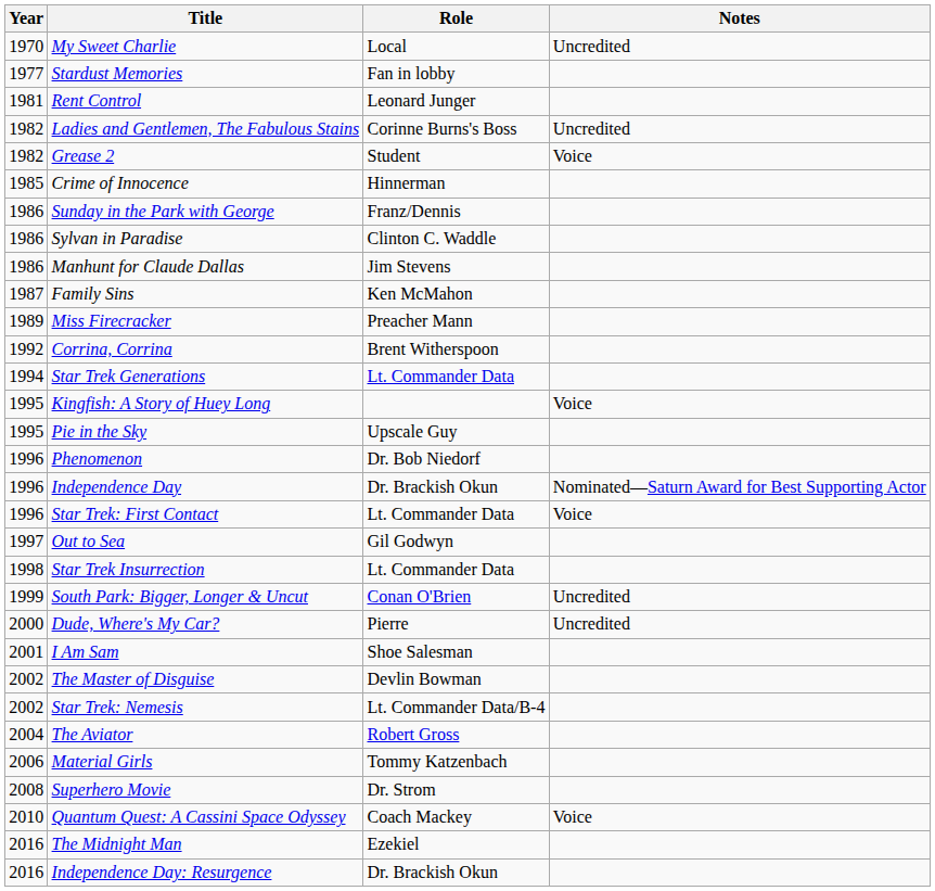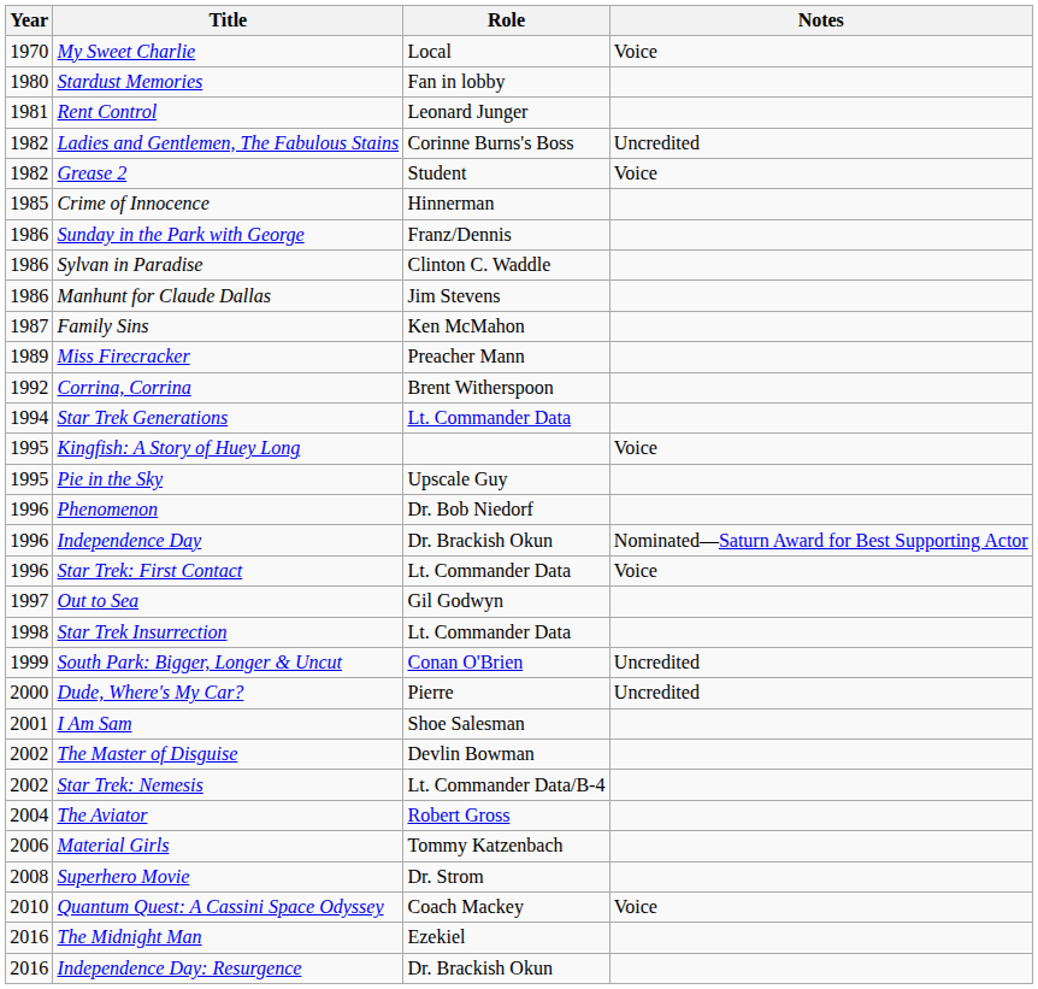 <table class="wikitable sortable">
 <tr>
 <th>Year</th>
 <th>Title</th>
 <th>Role</th>
 <th>Notes</th>
 </tr>
 <tr>
 <td>1970</td>
 <td><em><a href='#'>My Sweet Charlie</a></em></td>
 <td>Local</td>
-<td>Uncredited</td>
+<td>Voice</td>
 </tr>
 <tr>
-<td>1977</td>
+<td>1980</td>
 <td><em><a href='#'>Stardust Memories</a></em></td>
 <td>Fan in lobby</td>
 <td></td>
 </tr>
 <tr>
 <td>1981</td>
 <td><em><a href='#'>Rent Control</a></em></td>
 <td>Leonard Junger</td>
 <td></td>
 </tr>
 <tr>
 <td>1982</td>
 <td><em><a href='#'>Ladies and Gentlemen, The Fabulous Stains</a></em></td>
 <td>Corinne Burns's Boss</td>
 <td>Uncredited</td>
 </tr>
 <tr>
 <td>1982</td>
 <td><em><a href='#'>Grease 2</a></em></td>
 <td>Student</td>
 <td>Voice</td>
 </tr>
 <tr>
 <td>1985</td>
 <td><em>Crime of Innocence</em></td>
 <td>Hinnerman</td>
 <td></td>
 </tr>
 <tr>
 <td>1986</td>
 <td><em><a href='#'>Sunday in the Park with George</a></em></td>
 <td>Franz/Dennis</td>
 <td></td>
 </tr>
 <tr>
 <td>1986</td>
 <td><em>Sylvan in Paradise</em></td>
 <td>Clinton C. Waddle</td>
 <td></td>
 </tr>
 <tr>
 <td>1986</td>
 <td><em>Manhunt for Claude Dallas</em></td>
 <td>Jim Stevens</td>
 <td></td>
 </tr>
 <tr>
 <td>1987</td>
 <td><em>Family Sins</em></td>
 <td>Ken McMahon</td>
 <td></td>
 </tr>
 <tr>
 <td>1989</td>
 <td><em><a href='#'>Miss Firecracker</a></em></td>
 <td>Preacher Mann</td>
 <td></td>
 </tr>
 <tr>
 <td>1992</td>
 <td><em><a href='#'>Corrina, Corrina</a></em></td>
 <td>Brent Witherspoon</td>
 <td></td>
 </tr>
 <tr>
 <td>1994</td>
 <td><em><a href='#'>Star Trek Generations</a></em></td>
 <td><a href='#'>Lt. Commander Data</a></td>
 <td></td>
 </tr>
 <tr>
 <td>1995</td>
 <td><em><a href='#'>Kingfish: A Story of Huey Long</a></em></td>
 <td></td>
 <td>Voice</td>
 </tr>
 <tr>
 <td>1995</td>
 <td><em><a href='#'>Pie in the Sky</a></em></td>
 <td>Upscale Guy</td>
 <td></td>
 </tr>
 <tr>
 <td>1996</td>
 <td><em><a href='#'>Phenomenon</a></em></td>
 <td>Dr. Bob Niedorf</td>
 <td></td>
 </tr>
 <tr>
 <td>1996</td>
 <td><em><a href='#'>Independence Day</a></em></td>
 <td>Dr. Brackish Okun</td>
 <td>Nominated—<a href='#'>Saturn Award for Best Supporting Actor</a></td>
 </tr>
 <tr>
 <td>1996</td>
 <td><em><a href='#'>Star Trek: First Contact</a></em></td>
 <td>Lt. Commander Data</td>
 <td>Voice</td>
 </tr>
 <tr>
 <td>1997</td>
 <td><em><a href='#'>Out to Sea</a></em></td>
 <td>Gil Godwyn</td>
 <td></td>
 </tr>
 <tr>
 <td>1998</td>
 <td><em><a href='#'>Star Trek Insurrection</a></em></td>
 <td>Lt. Commander Data</td>
 <td></td>
 </tr>
 <tr>
 <td>1999</td>
 <td><em><a href='#'>South Park: Bigger, Longer & Uncut</a></em></td>
 <td><a href='#'>Conan O'Brien</a></td>
 <td>Uncredited</td>
 </tr>
 <tr>
 <td>2000</td>
 <td><em><a href='#'>Dude, Where's My Car?</a></em></td>
 <td>Pierre</td>
 <td>Uncredited</td>
 </tr>
 <tr>
 <td>2001</td>
 <td><em><a href='#'>I Am Sam</a></em></td>
 <td>Shoe Salesman</td>
 <td></td>
 </tr>
 <tr>
 <td>2002</td>
 <td><em><a href='#'>The Master of Disguise</a></em></td>
 <td>Devlin Bowman</td>
 <td></td>
 </tr>
 <tr>
 <td>2002</td>
 <td><em><a href='#'>Star Trek: Nemesis</a></em></td>
 <td>Lt. Commander Data/B-4</td>
 <td></td>
 </tr>
 <tr>
 <td>2004</td>
 <td><em><a href='#'>The Aviator</a></em></td>
 <td><a href='#'>Robert Gross</a></td>
 <td></td>
 </tr>
 <tr>
 <td>2006</td>
 <td><em><a href='#'>Material Girls</a></em></td>
 <td>Tommy Katzenbach</td>
 <td></td>
 </tr>
 <tr>
 <td>2008</td>
 <td><em><a href='#'>Superhero Movie</a></em></td>
 <td>Dr. Strom</td>
 <td></td>
 </tr>
 <tr>
 <td>2010</td>
 <td><em><a href='#'>Quantum Quest: A Cassini Space Odyssey</a></em></td>
 <td>Coach Mackey</td>
 <td>Voice</td>
 </tr>
 <tr>
 <td>2016</td>
 <td><em><a href='#'>The Midnight Man</a></em></td>
 <td>Ezekiel</td>
 <td></td>
 </tr>
 <tr>
 <td>2016</td>
 <td><em><a href='#'>Independence Day: Resurgence</a></em></td>
 <td>Dr. Brackish Okun</td>
 <td></td>
 </tr>
 </table>
